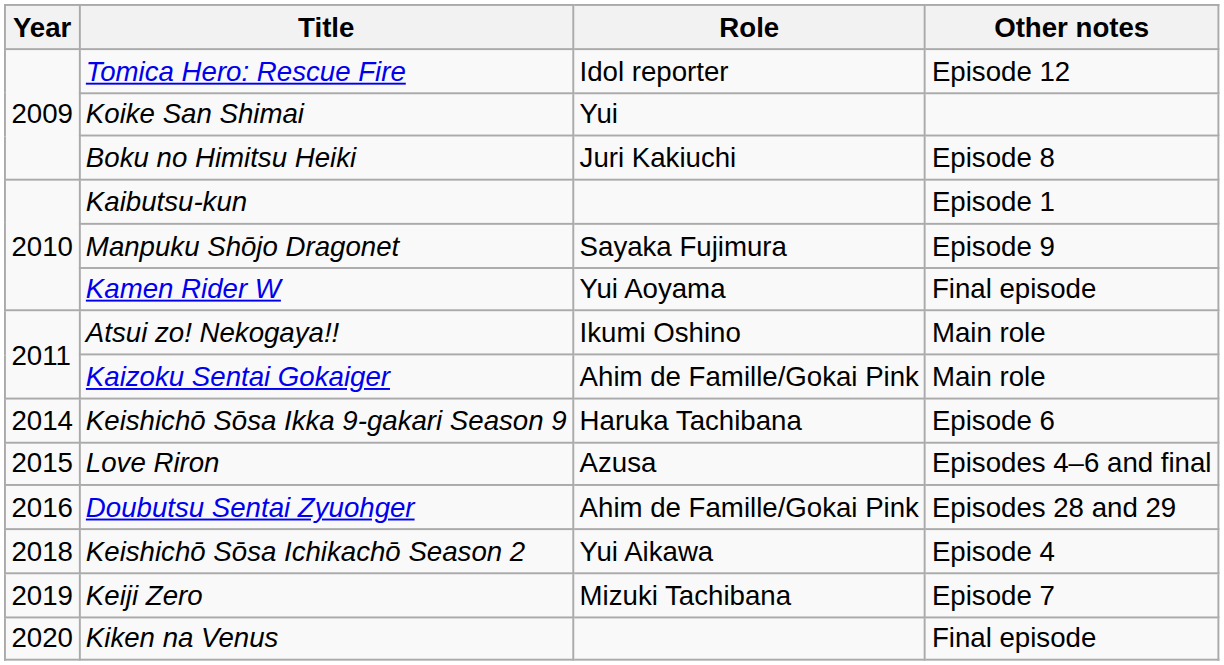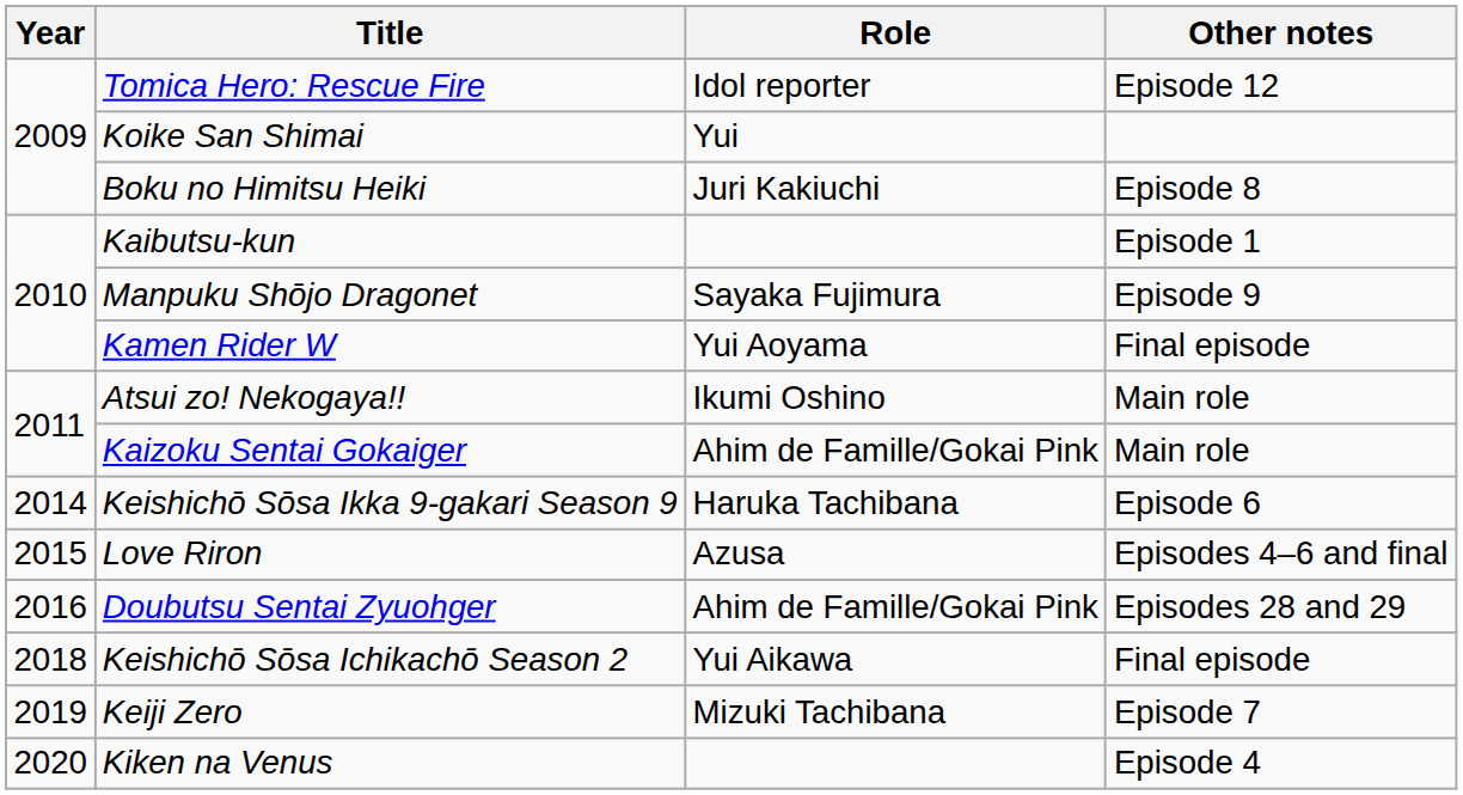 <table class="wikitable" style="font-size: 90%;">
 <tr>
 <th>Year</th>
 <th>Title</th>
 <th>Role</th>
 <th>Other notes</th>
 </tr>
 <tr>
 <td rowspan="3">2009</td>
 <td><em><a href='#'>Tomica Hero: Rescue Fire</a></em></td>
 <td>Idol reporter</td>
 <td>Episode 12</td>
 </tr>
 <tr>
 <td><em>Koike San Shimai</em></td>
 <td>Yui</td>
 <td></td>
 </tr>
 <tr>
 <td><em>Boku no Himitsu Heiki</em></td>
 <td>Juri Kakiuchi</td>
 <td>Episode 8</td>
 </tr>
 <tr>
 <td rowspan="3">2010</td>
 <td><em>Kaibutsu-kun</em></td>
 <td></td>
 <td>Episode 1</td>
 </tr>
 <tr>
 <td><em>Manpuku Shōjo Dragonet</em></td>
 <td>Sayaka Fujimura</td>
 <td>Episode 9</td>
 </tr>
 <tr>
 <td><em><a href='#'>Kamen Rider W</a></em></td>
 <td>Yui Aoyama</td>
 <td>Final episode</td>
 </tr>
 <tr>
 <td rowspan="2">2011</td>
 <td><em>Atsui zo! Nekogaya!!</em></td>
 <td>Ikumi Oshino</td>
 <td>Main role</td>
 </tr>
 <tr>
 <td><em><a href='#'>Kaizoku Sentai Gokaiger</a></em></td>
 <td>Ahim de Famille/Gokai Pink</td>
 <td>Main role</td>
 </tr>
 <tr>
 <td>2014</td>
 <td><em>Keishichō Sōsa Ikka 9-gakari Season 9</em></td>
 <td>Haruka Tachibana</td>
 <td>Episode 6</td>
 </tr>
 <tr>
 <td>2015</td>
 <td><em>Love Riron</em></td>
 <td>Azusa</td>
 <td>Episodes 4–6 and final</td>
 </tr>
 <tr>
 <td>2016</td>
 <td><em><a href='#'>Doubutsu Sentai Zyuohger</a></em></td>
 <td>Ahim de Famille/Gokai Pink</td>
 <td>Episodes 28 and 29</td>
 </tr>
 <tr>
 <td>2018</td>
 <td><em>Keishichō Sōsa Ichikachō Season 2</em></td>
 <td>Yui Aikawa</td>
-<td>Episode 4</td>
+<td>Final episode</td>
 </tr>
 <tr>
 <td>2019</td>
 <td><em>Keiji Zero</em></td>
 <td>Mizuki Tachibana</td>
 <td>Episode 7</td>
 </tr>
 <tr>
 <td>2020</td>
 <td><em>Kiken na Venus</em></td>
 <td></td>
-<td>Final episode</td>
+<td>Episode 4</td>
 </tr>
 </table>
